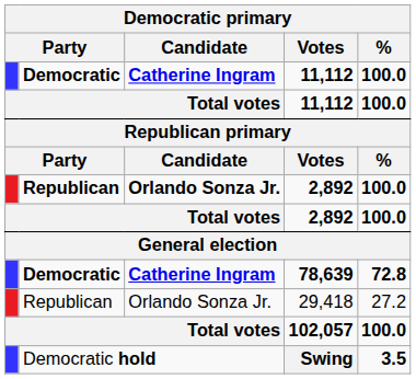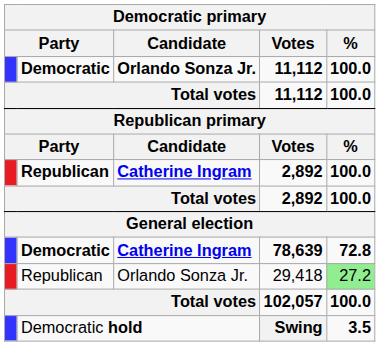 <table class="wikitable">
 <tr>
 <th colspan=5>Democratic primary</th>
 </tr>
 <tr>
 <th colspan=2>Party</th>
 <th>Candidate</th>
 <th>Votes</th>
 <th>%</th>
 </tr>
 <tr>
 <td style="width:5px; background:#3333FF"></td>
 <td><strong>Democratic</strong></td>
-<td><strong><a href='#'>Catherine Ingram</a></strong></td>
+<td><strong>Orlando Sonza Jr.</strong></td>
 <td style="text-align:right;margin-right:0.5em"><strong>11,112</strong></td>
 <td style="text-align:right;margin-right:0.5em"><strong>100.0</strong></td>
 </tr>
 <tr>
 <th colspan=3; style="text-align:right; border-bottom:solid 1px black">Total votes</th>
 <td style="border-bottom:solid 1px black;text-align:right;margin-right:0.5em"><strong>11,112</strong></td>
 <td style="border-bottom:solid 1px black;text-align:right;margin-right:0.5em"><strong>100.0</strong></td>
 </tr>
 <tr>
 <th colspan=5>Republican primary</th>
 </tr>
 <tr>
 <th colspan=2>Party</th>
 <th>Candidate</th>
 <th>Votes</th>
 <th>%</th>
 </tr>
 <tr>
 <td style="width:5px; background:#E81B23"></td>
 <td><strong>Republican</strong></td>
-<td><strong>Orlando Sonza Jr.</strong></td>
+<td><strong><a href='#'>Catherine Ingram</a></strong></td>
 <td style="text-align:right;margin-right:0.5em"><strong>2,892</strong></td>
 <td style="text-align:right;margin-right:0.5em"><strong>100.0</strong></td>
 </tr>
 <tr>
 <th colspan=3; style="text-align:right; border-bottom:solid 1px black">Total votes</th>
 <td style="border-bottom:solid 1px black;text-align:right;margin-right:0.5em"><strong>2,892</strong></td>
 <td style="border-bottom:solid 1px black;text-align:right;margin-right:0.5em"><strong>100.0</strong></td>
 </tr>
 <tr>
 <th colspan=5>General election</th>
 </tr>
 <tr>
 <td style="width:5px; background:#3333FF"></td>
 <td><strong>Democratic</strong></td>
 <td><strong><a href='#'>Catherine Ingram</a></strong></td>
 <td style="text-align:right;margin-right:0.5em"><strong>78,639</strong></td>
 <td style="text-align:right;margin-right:0.5em"><strong>72.8</strong></td>
 </tr>
 <tr>
 <td style="width:5px; background:#E81B23"></td>
 <td>Republican</td>
 <td>Orlando Sonza Jr.</td>
 <td style="text-align:right;margin-right:0.5em">29,418</td>
-<td style="text-align:right;margin-right:0.5em">27.2</td>
+<td style="background: lightgreen; text-align:right;margin-right:0.5em">27.2</td>
 </tr>
 <tr>
 <th colspan=3; style="text-align:right">Total votes</th>
 <td style="text-align:right;margin-right:0.5em"><strong>102,057</strong></td>
 <td style="text-align:right;margin-right:0.5em"><strong>100.0</strong></td>
 </tr>
 <tr>
 <td style="width:5px; background:#3333FF"></td>
 <td colspan=2>Democratic <strong>hold</strong></td>
 <th style="text-align:right;margin-right:0.5em">Swing</th>
 <td style="text-align:right;margin-right:0.5em"><strong>3.5</strong></td>
 </tr>
 </table>
